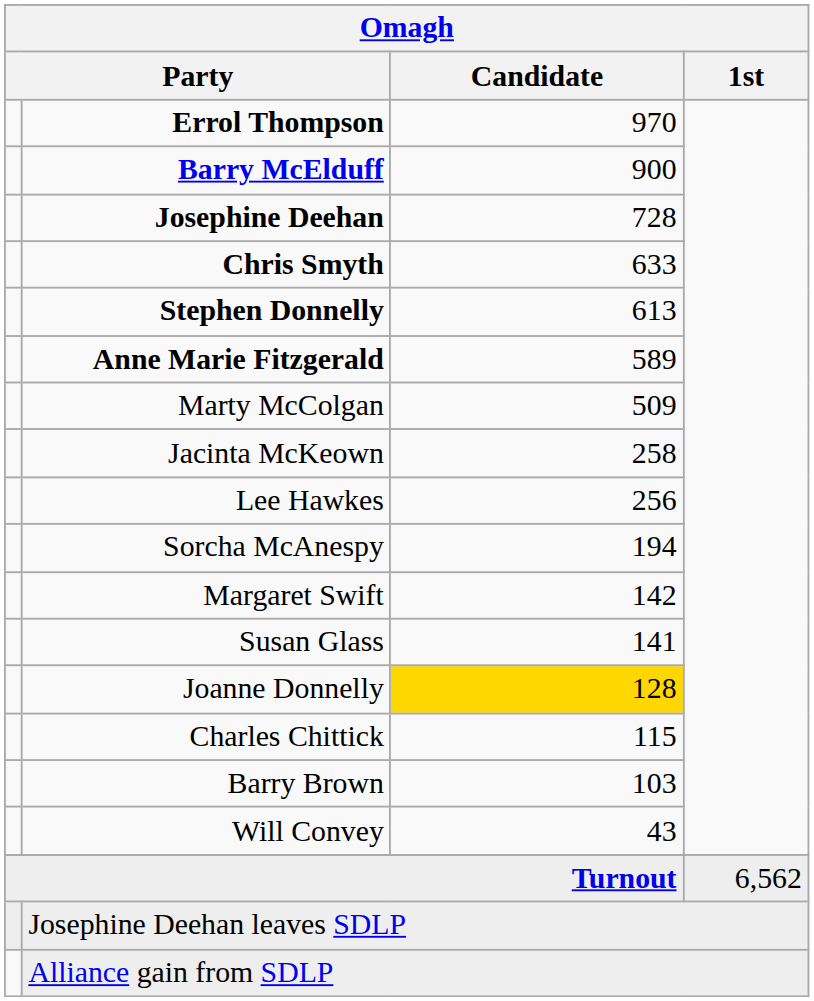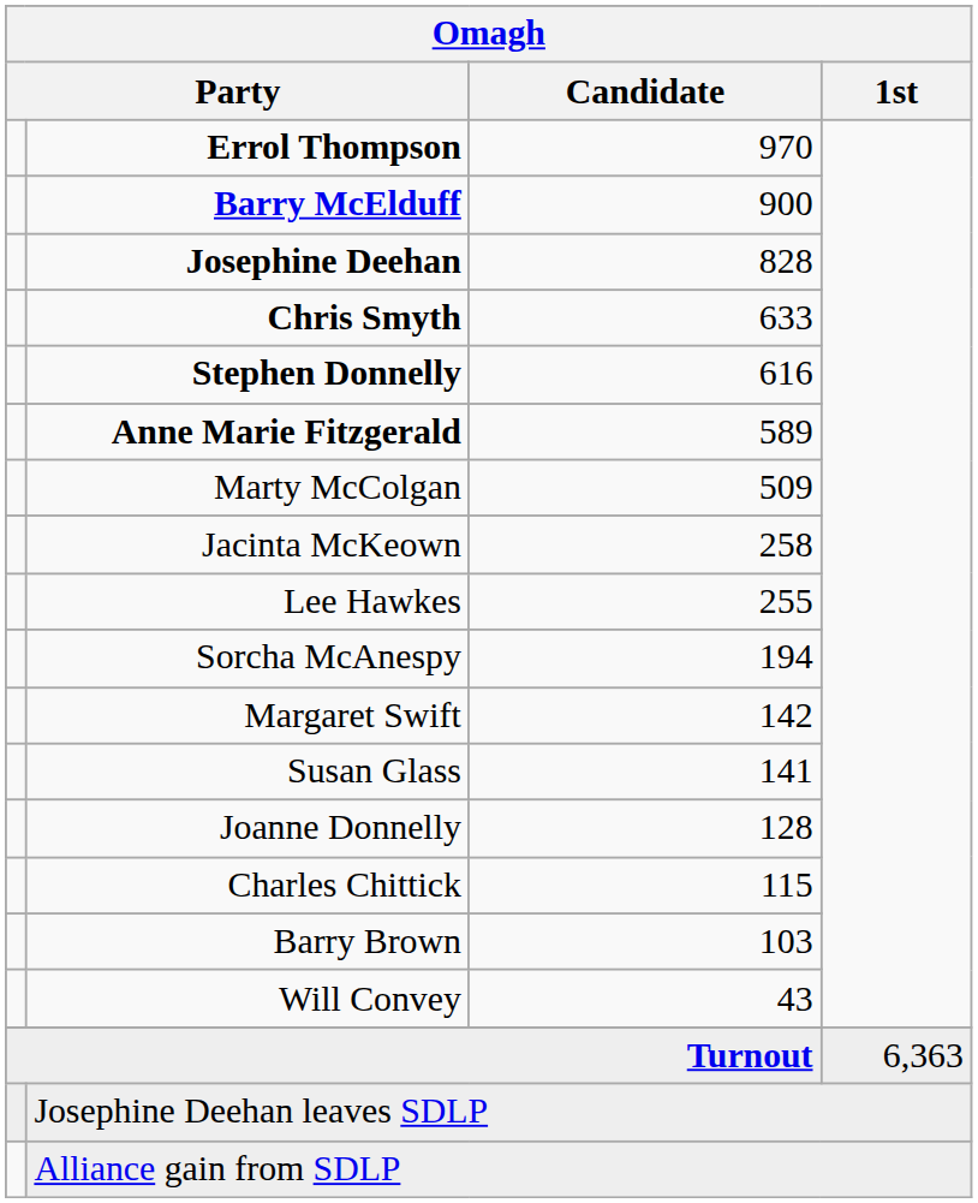 <table class="wikitable">
 <tr>
 <th colspan="4" align="center"><a href='#'>Omagh</a></th>
 </tr>
 <tr>
 <th colspan="2" align="center" width=200>Party</th>
 <th width=150>Candidate</th>
 <th width=60>1st </th>
 </tr>
 <tr>
 <td></td>
 <td align="right"><strong>Errol Thompson</strong></td>
 <td align="right">970</td>
 </tr>
 <tr>
 <td></td>
 <td align="right"><strong><a href='#'>Barry McElduff</a></strong></td>
 <td align="right">900</td>
 </tr>
 <tr>
 <td></td>
 <td align="right"><strong>Josephine Deehan</strong></td>
-<td align="right">728</td>
+<td align="right">828</td>
 </tr>
 <tr>
 <td></td>
 <td align="right"><strong>Chris Smyth</strong></td>
 <td align="right">633</td>
 </tr>
 <tr>
 <td></td>
 <td align="right"><strong>Stephen Donnelly</strong></td>
-<td align="right">613</td>
+<td align="right">616</td>
 </tr>
 <tr>
 <td></td>
 <td align="right"><strong>Anne Marie Fitzgerald</strong></td>
 <td align="right">589</td>
 </tr>
 <tr>
 <td></td>
 <td align="right">Marty McColgan</td>
 <td align="right">509</td>
 </tr>
 <tr>
 <td></td>
 <td align="right">Jacinta McKeown</td>
 <td align="right">258</td>
 </tr>
 <tr>
 <td></td>
 <td align="right">Lee Hawkes</td>
-<td align="right">256</td>
+<td align="right">255</td>
 </tr>
 <tr>
 <td></td>
 <td align="right">Sorcha McAnespy</td>
 <td align="right">194</td>
 </tr>
 <tr>
 <td></td>
 <td align="right">Margaret Swift</td>
 <td align="right">142</td>
 </tr>
 <tr>
 <td></td>
 <td align="right">Susan Glass</td>
 <td align="right">141</td>
 </tr>
 <tr>
 <td></td>
 <td align="right">Joanne Donnelly</td>
-<td align="right" style="background: gold;">128</td>
+<td align="right">128</td>
 </tr>
 <tr>
 <td></td>
 <td align="right">Charles Chittick</td>
 <td align="right">115</td>
 </tr>
 <tr>
 <td></td>
 <td align="right">Barry Brown</td>
 <td align="right">103</td>
 </tr>
 <tr>
 <td></td>
 <td align="right">Will Convey</td>
 <td align="right">43</td>
 </tr>
 <tr>
 </tr>
 <tr bgcolor="EEEEEE">
 <td colspan=3 align="right"><strong><a href='#'>Turnout</a></strong></td>
-<td align="right">6,562</td>
+<td align="right">6,363</td>
 </tr>
 <tr bgcolor="EEEEEE">
 <td bgcolor=></td>
 <td colspan=3 bgcolor="EEEEEE">Josephine Deehan leaves <a href='#'>SDLP</a></td>
 </tr>
 <tr>
 <td bgcolor=></td>
 <td colspan=4 bgcolor="EEEEEE"><a href='#'>Alliance</a> gain from <a href='#'>SDLP</a></td>
 </tr>
 </table>
